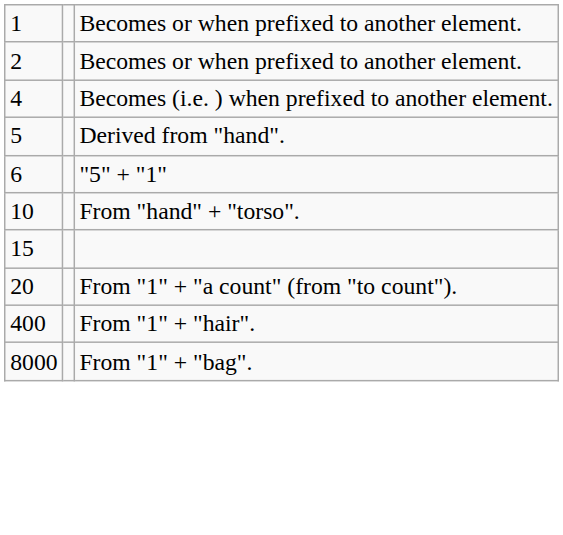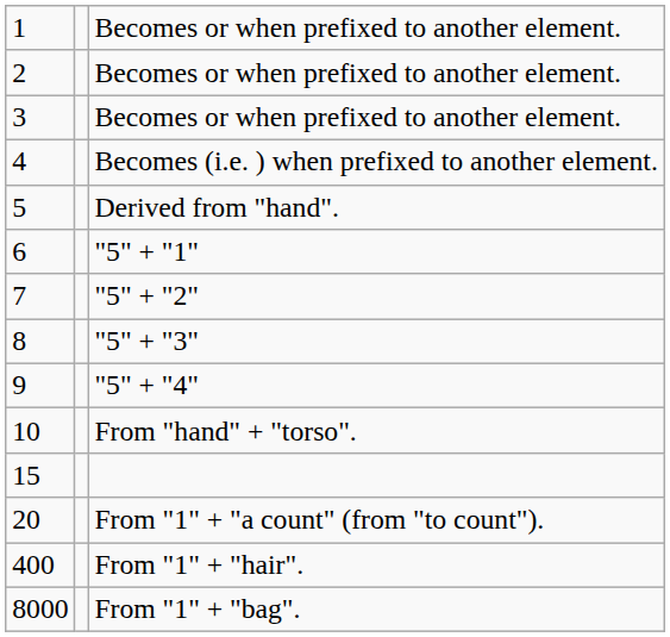 <table class="wikitable">
 <tr>
 <td>1</td>
 <td></td>
 <td>Becomes  or  when prefixed to another element.</td>
 </tr>
 <tr>
 <td>2</td>
+<td></td>
+<td>Becomes  or  when prefixed to another element.</td>
+</tr>
+<tr>
+<td>3</td>
 <td></td>
 <td>Becomes  or  when prefixed to another element.</td>
 </tr>
 <tr>
 <td>4</td>
 <td></td>
 <td>Becomes  (i.e. ) when prefixed to another element.</td>
 </tr>
 <tr>
 <td>5</td>
 <td></td>
 <td>Derived from  "hand".</td>
 </tr>
 <tr>
 <td>6</td>
 <td></td>
 <td> "5" +  "1"</td>
+</tr>
+<tr>
+<td>7</td>
+<td></td>
+<td> "5" +  "2"</td>
+</tr>
+<tr>
+<td>8</td>
+<td></td>
+<td> "5" +  "3"</td>
+</tr>
+<tr>
+<td>9</td>
+<td></td>
+<td> "5" +  "4"</td>
 </tr>
 <tr>
 <td>10</td>
 <td></td>
 <td>From  "hand" +  "torso".</td>
 </tr>
 <tr>
 <td>15</td>
 <td></td>
 <td></td>
 </tr>
 <tr>
 <td>20</td>
 <td></td>
 <td>From  "1" +  "a count" (from  "to count").</td>
 </tr>
 <tr>
 <td>400</td>
 <td></td>
 <td>From  "1" +  "hair".</td>
 </tr>
 <tr>
 <td>8000</td>
 <td></td>
 <td>From  "1" +  "bag".</td>
 </tr>
 </table>
